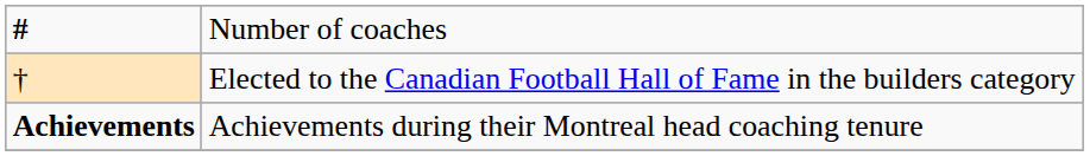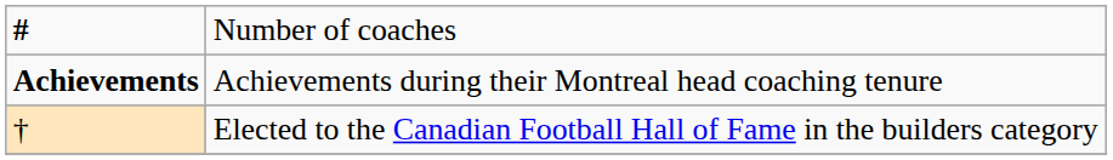 <table class="wikitable">
 <tr>
 <td><strong>#</strong> </td>
 <td>Number of coaches</td>
 </tr>
 <tr>
+<td><strong>Achievements</strong></td>
+<td>Achievements during their Montreal head coaching tenure</td>
+</tr>
+<tr>
 <td style="background-color:#FFE6BD">† </td>
 <td>Elected to the <a href='#'>Canadian Football Hall of Fame</a> in the builders category</td>
 </tr>
 <tr>
-<td><strong>Achievements</strong></td>
-<td>Achievements during their Montreal head coaching tenure</td>
-</tr>
-<tr>
 </tr>
 </table>
